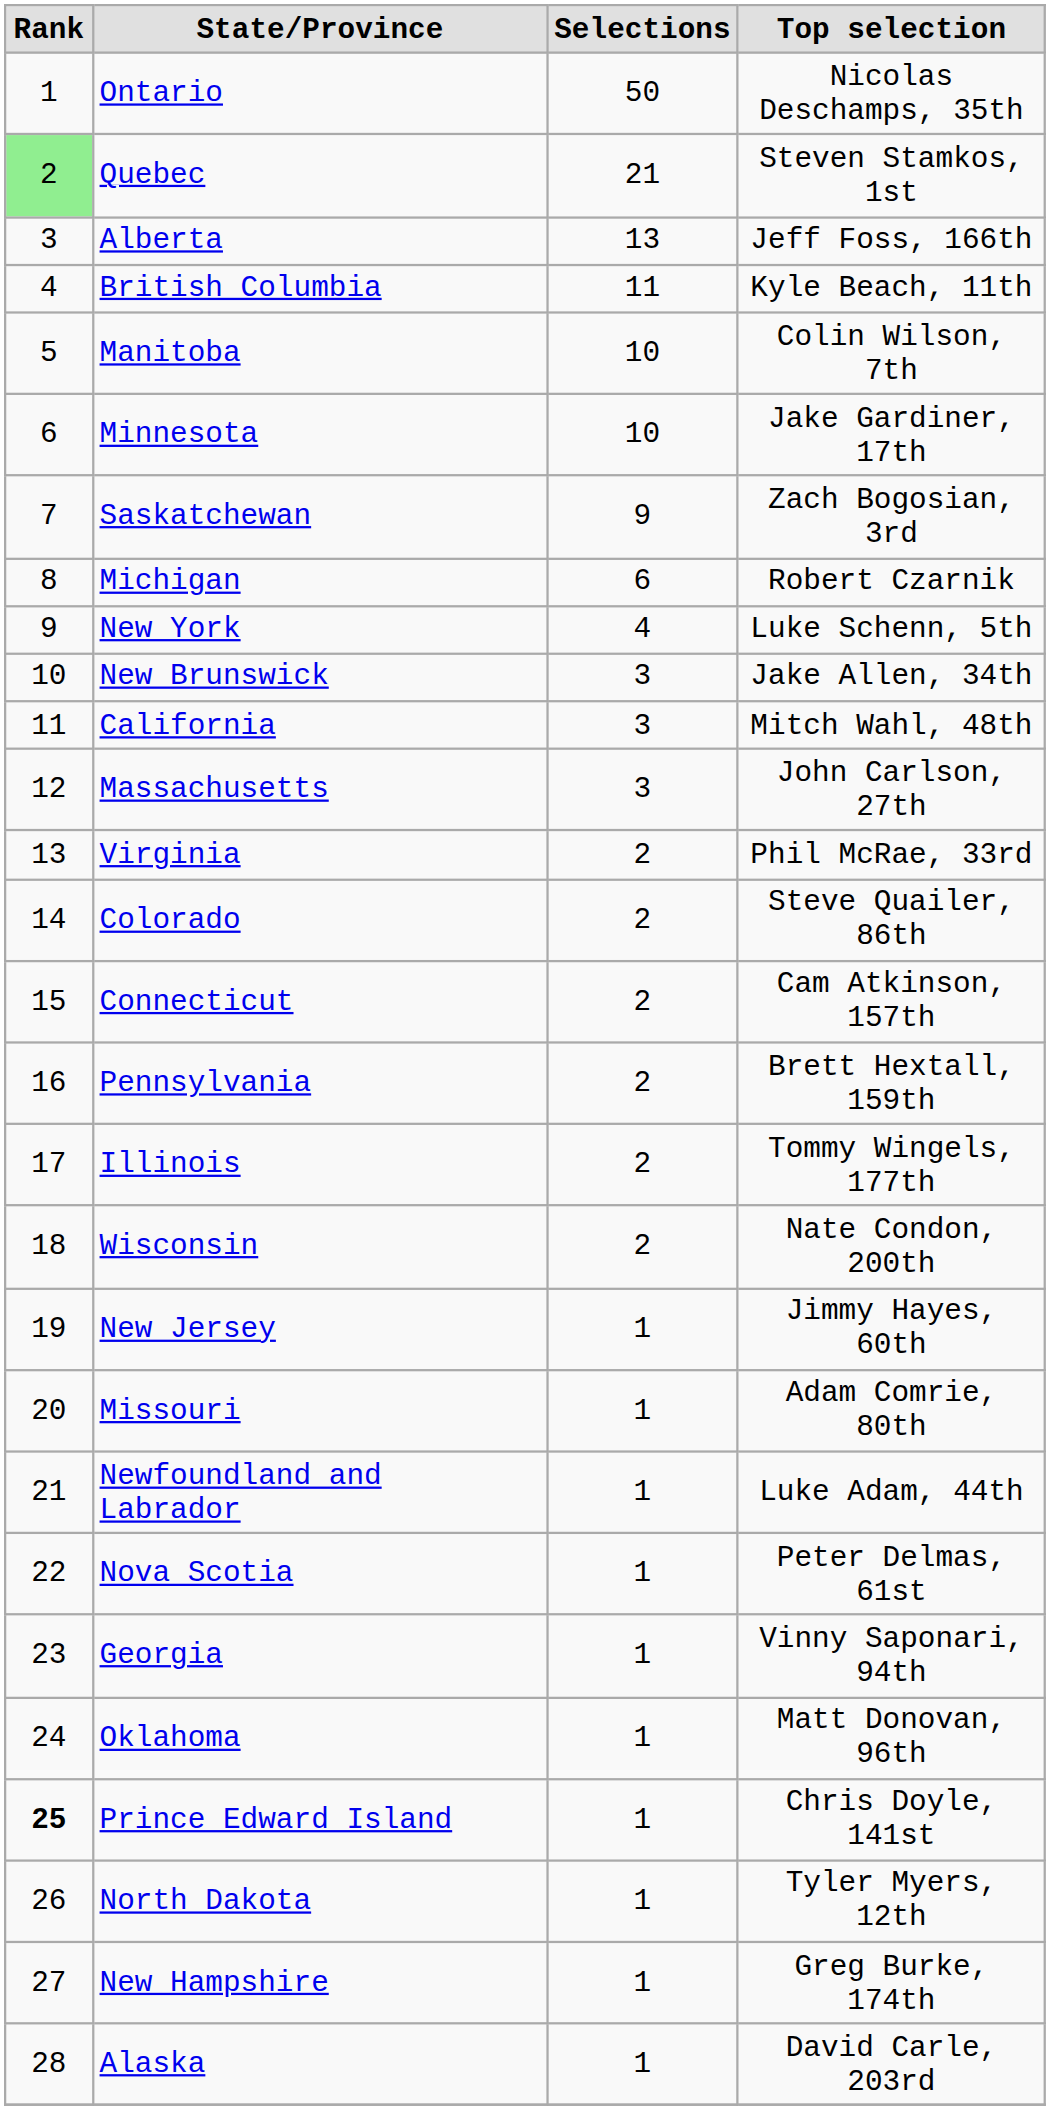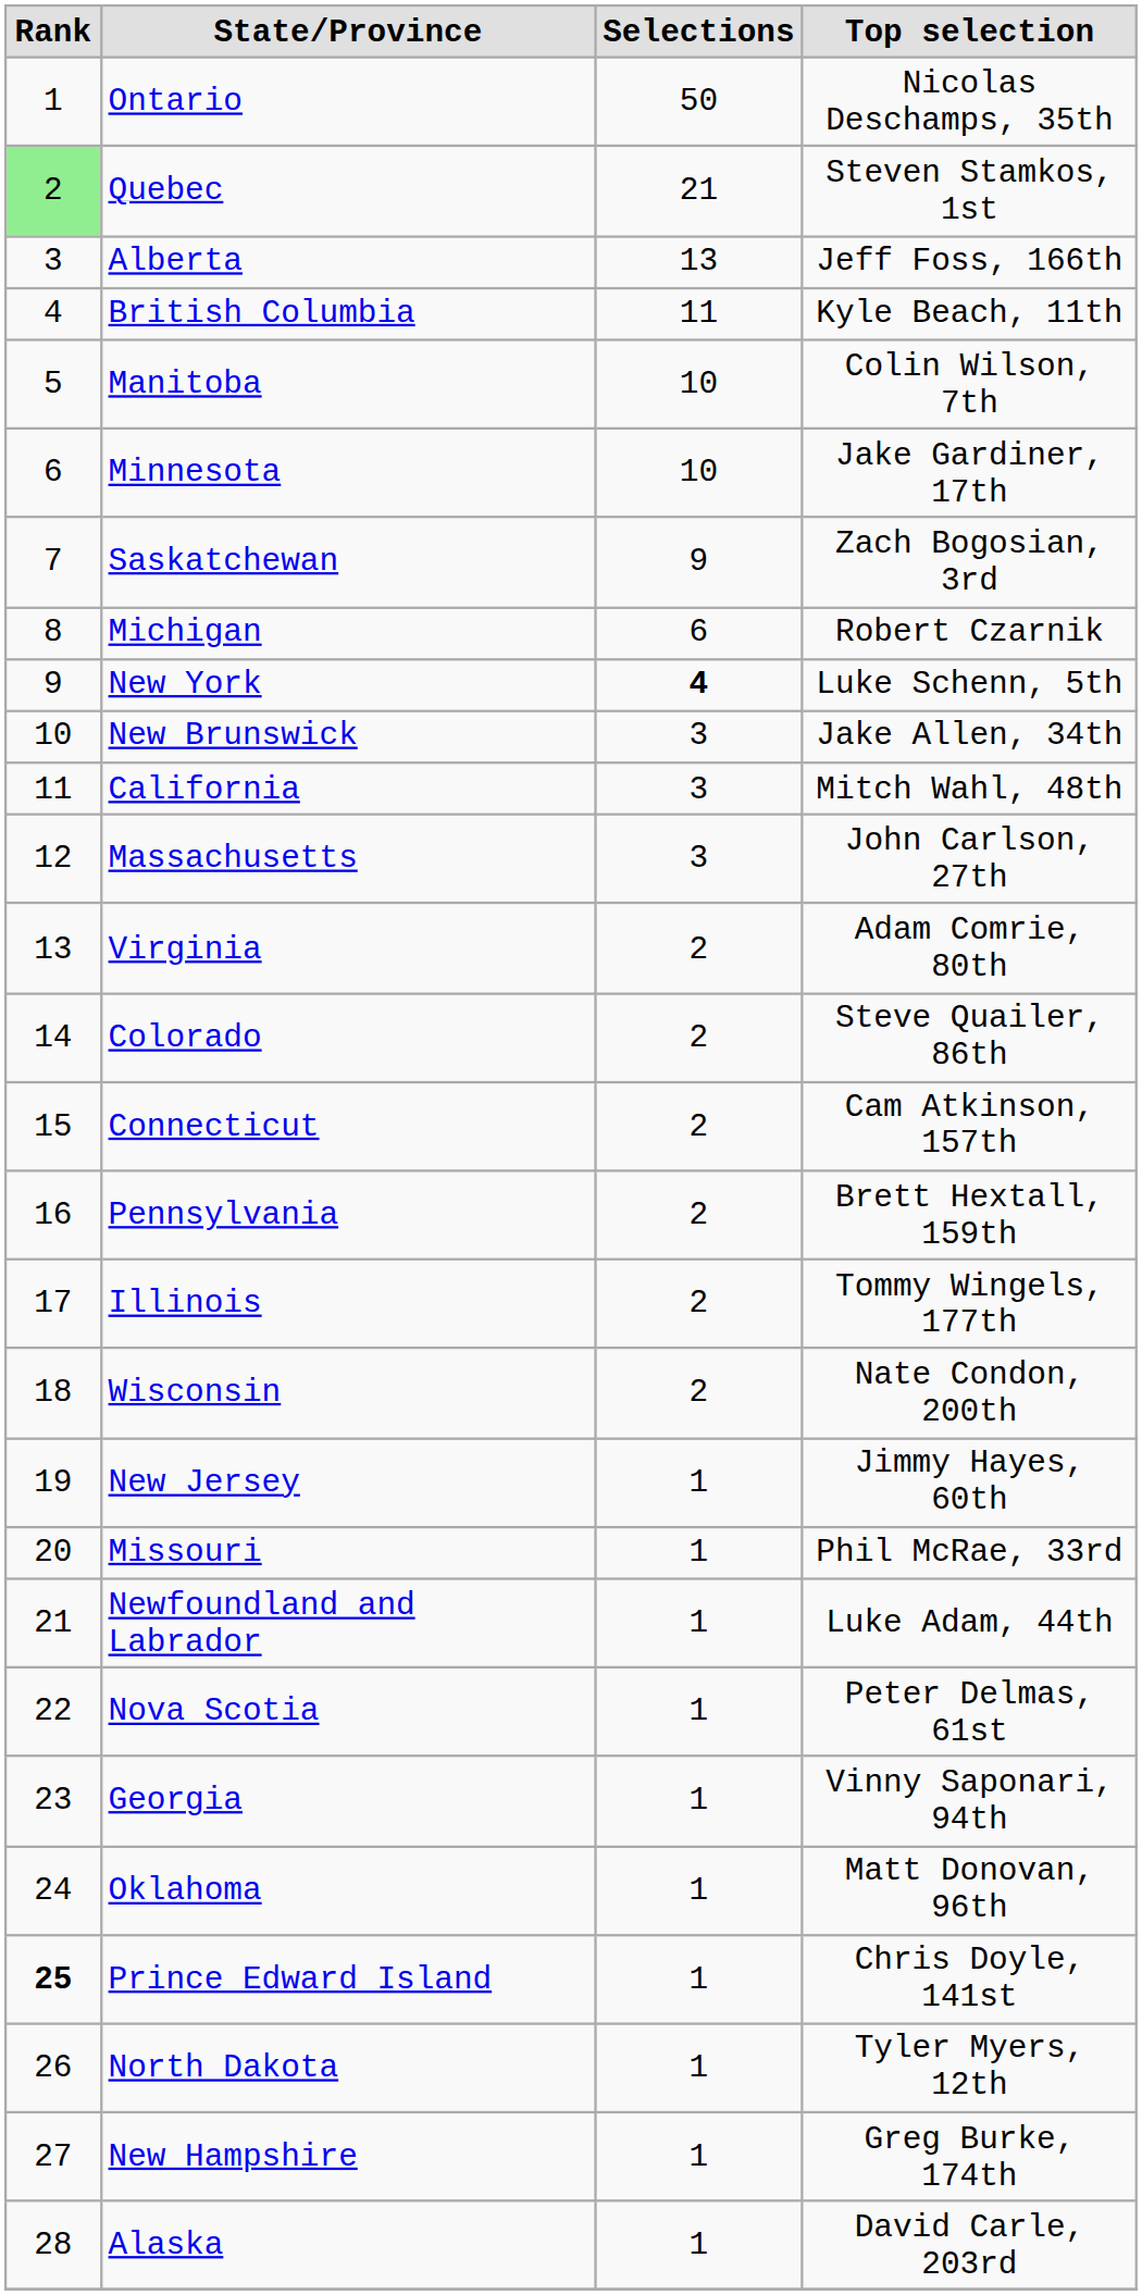 <table class=wikitable style="text-align: center">
 <tr>
 <th style="background:#e0e0e0; width:2.5em;">Rank</th>
 <th style="background:#e0e0e0; width:15em;">State/Province</th>
 <th style="background:#e0e0e0; width:4em;">Selections</th>
 <th style="background:#e0e0e0; width:10em;">Top selection</th>
 </tr>
 <tr>
 <td>1</td>
 <td style="text-align:left;"> <a href='#'>Ontario</a></td>
 <td>50</td>
 <td>Nicolas Deschamps, 35th</td>
 </tr>
 <tr>
 <td style="background: lightgreen;">2</td>
 <td style="text-align:left;"> <a href='#'>Quebec</a></td>
 <td>21</td>
 <td>Steven Stamkos, 1st</td>
 </tr>
 <tr>
 <td>3</td>
 <td style="text-align:left;"> <a href='#'>Alberta</a></td>
 <td>13</td>
 <td>Jeff Foss, 166th</td>
 </tr>
 <tr>
 <td>4</td>
 <td style="text-align:left;"> <a href='#'>British Columbia</a></td>
 <td>11</td>
 <td>Kyle Beach, 11th</td>
 </tr>
 <tr>
 <td>5</td>
 <td style="text-align:left;"> <a href='#'>Manitoba</a></td>
 <td>10</td>
 <td>Colin Wilson, 7th</td>
 </tr>
 <tr>
 <td>6</td>
 <td style="text-align:left;"> <a href='#'>Minnesota</a></td>
 <td>10</td>
 <td>Jake Gardiner, 17th</td>
 </tr>
 <tr>
 <td>7</td>
 <td style="text-align:left;"> <a href='#'>Saskatchewan</a></td>
 <td>9</td>
 <td>Zach Bogosian, 3rd</td>
 </tr>
 <tr>
 <td>8</td>
 <td style="text-align:left;"> <a href='#'>Michigan</a></td>
 <td>6</td>
 <td>Robert Czarnik</td>
 </tr>
 <tr>
 <td>9</td>
 <td style="text-align:left;"> <a href='#'>New York</a></td>
-<td>4</td>
+<td><strong>4</strong></td>
 <td>Luke Schenn, 5th</td>
 </tr>
 <tr>
 <td>10</td>
 <td style="text-align:left;"> <a href='#'>New Brunswick</a></td>
 <td>3</td>
 <td>Jake Allen, 34th</td>
 </tr>
 <tr>
 <td>11</td>
 <td style="text-align:left;"> <a href='#'>California</a></td>
 <td>3</td>
 <td>Mitch Wahl, 48th</td>
 </tr>
 <tr>
 <td>12</td>
 <td style="text-align:left;"> <a href='#'>Massachusetts</a></td>
 <td>3</td>
 <td>John Carlson, 27th</td>
 </tr>
 <tr>
 <td>13</td>
 <td style="text-align:left;"> <a href='#'>Virginia</a></td>
 <td>2</td>
-<td>Phil McRae, 33rd</td>
+<td>Adam Comrie, 80th</td>
 </tr>
 <tr>
 <td>14</td>
 <td style="text-align:left;"> <a href='#'>Colorado</a></td>
 <td>2</td>
 <td>Steve Quailer, 86th</td>
 </tr>
 <tr>
 <td>15</td>
 <td style="text-align:left;"> <a href='#'>Connecticut</a></td>
 <td>2</td>
 <td>Cam Atkinson, 157th</td>
 </tr>
 <tr>
 <td>16</td>
 <td style="text-align:left;"> <a href='#'>Pennsylvania</a></td>
 <td>2</td>
 <td>Brett Hextall, 159th</td>
 </tr>
 <tr>
 <td>17</td>
 <td style="text-align:left;"> <a href='#'>Illinois</a></td>
 <td>2</td>
 <td>Tommy Wingels, 177th</td>
 </tr>
 <tr>
 <td>18</td>
 <td style="text-align:left;"> <a href='#'>Wisconsin</a></td>
 <td>2</td>
 <td>Nate Condon, 200th</td>
 </tr>
 <tr>
 <td>19</td>
 <td style="text-align:left;"> <a href='#'>New Jersey</a></td>
 <td>1</td>
 <td>Jimmy Hayes, 60th</td>
 </tr>
 <tr>
 <td>20</td>
 <td style="text-align:left;"> <a href='#'>Missouri</a></td>
 <td>1</td>
-<td>Adam Comrie, 80th</td>
+<td>Phil McRae, 33rd</td>
 </tr>
 <tr>
 <td>21</td>
 <td style="text-align:left;"> <a href='#'>Newfoundland and Labrador</a></td>
 <td>1</td>
 <td>Luke Adam, 44th</td>
 </tr>
 <tr>
 <td>22</td>
 <td style="text-align:left;"> <a href='#'>Nova Scotia</a></td>
 <td>1</td>
 <td>Peter Delmas, 61st</td>
 </tr>
 <tr>
 <td>23</td>
 <td style="text-align:left;"> <a href='#'>Georgia</a></td>
 <td>1</td>
 <td>Vinny Saponari, 94th</td>
 </tr>
 <tr>
 <td>24</td>
 <td style="text-align:left;"> <a href='#'>Oklahoma</a></td>
 <td>1</td>
 <td>Matt Donovan, 96th</td>
 </tr>
 <tr>
 <td><strong>25</strong></td>
 <td style="text-align:left;"> <a href='#'>Prince Edward Island</a></td>
 <td>1</td>
 <td>Chris Doyle, 141st</td>
 </tr>
 <tr>
 <td>26</td>
 <td style="text-align:left;"> <a href='#'>North Dakota</a></td>
 <td>1</td>
 <td>Tyler Myers, 12th</td>
 </tr>
 <tr>
 <td>27</td>
 <td style="text-align:left;"> <a href='#'>New Hampshire</a></td>
 <td>1</td>
 <td>Greg Burke, 174th</td>
 </tr>
 <tr>
 <td>28</td>
 <td style="text-align:left;"> <a href='#'>Alaska</a></td>
 <td>1</td>
 <td>David Carle, 203rd</td>
 </tr>
 <tr>
 </tr>
 </table>
